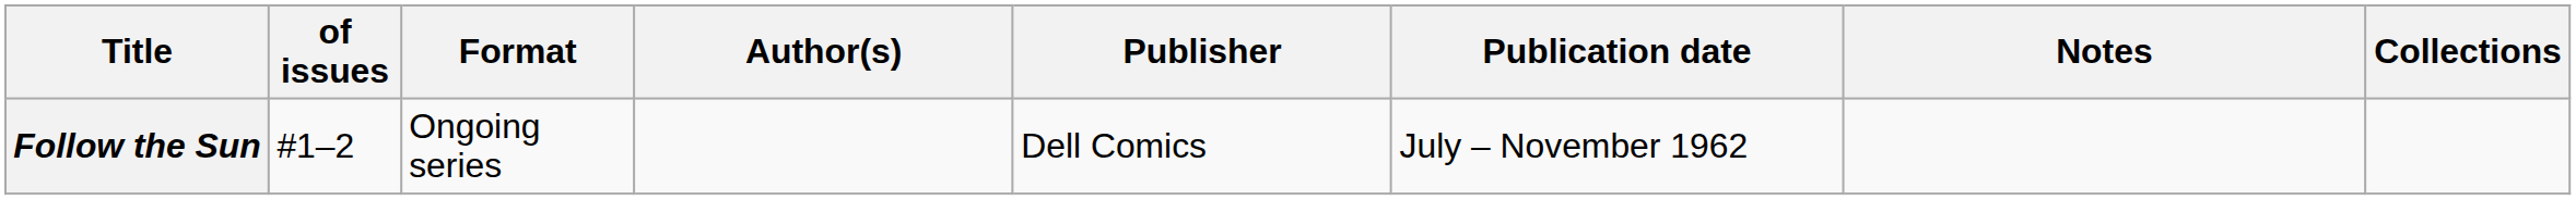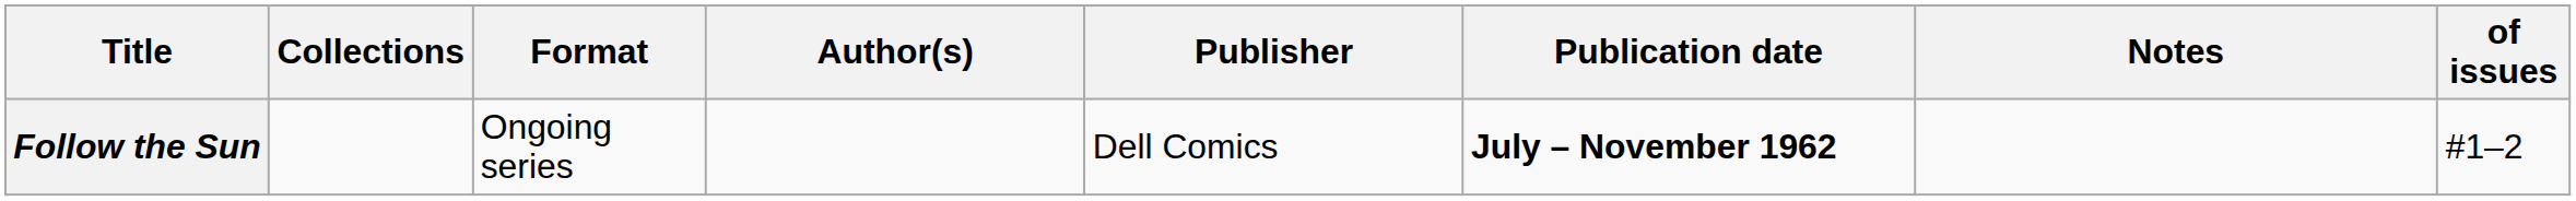 <table class="wikitable">
 <tr>
 <th>Title</th>
-<th style="width:40pt"> of issues</th>
+<th>Collections</th>
 <th style="width:75pt">Format</th>
 <th style="width:125pt">Author(s)</th>
 <th style="width:125pt">Publisher</th>
 <th style="width:150pt">Publication date</th>
 <th style="width:175pt">Notes</th>
-<th>Collections</th>
+<th style="width:40pt"> of issues</th>
 </tr>
 <tr>
 <th><em>Follow the Sun</em></th>
-<td>#1–2</td>
+<td></td>
 <td>Ongoing series</td>
 <td></td>
 <td>Dell Comics</td>
-<td>July – November 1962</td>
+<td><strong>July – November 1962</strong></td>
 <td></td>
-<td></td>
+<td>#1–2</td>
 </tr>
 </table>
